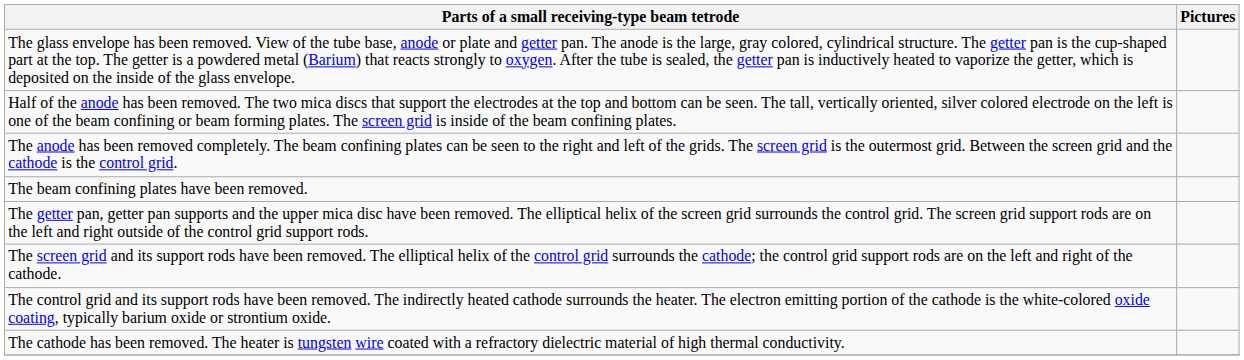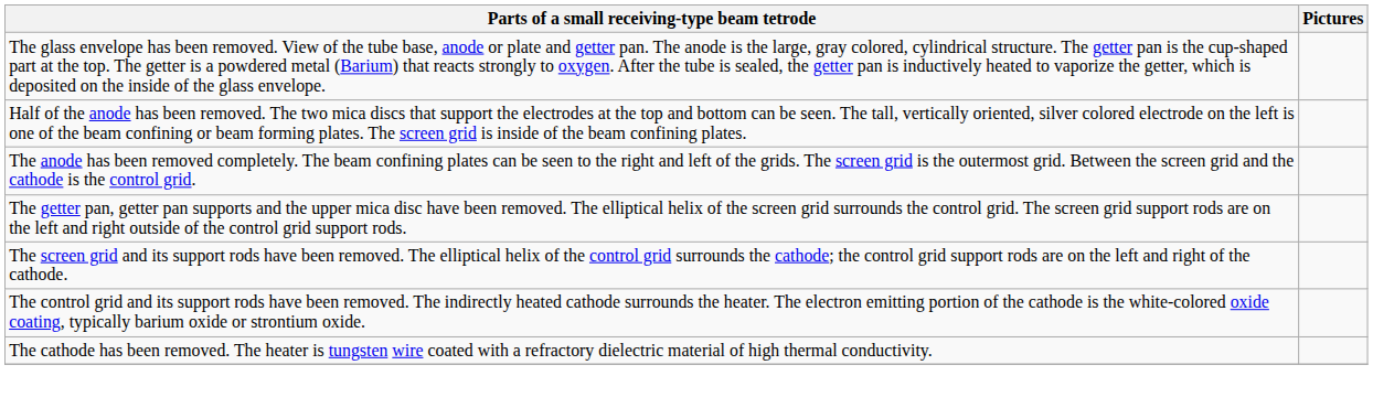 <table class="wikitable">
 <tr>
 <th>Parts of a small receiving-type beam tetrode</th>
 <th>Pictures</th>
 </tr>
 <tr>
 <td>The glass envelope has been removed. View of the tube base, <a href='#'>anode</a> or plate and <a href='#'>getter</a> pan. The anode is the large, gray colored, cylindrical structure. The <a href='#'>getter</a> pan is the cup-shaped part at the top. The getter is a powdered metal (<a href='#'>Barium</a>) that reacts strongly to <a href='#'>oxygen</a>. After the tube is sealed, the <a href='#'>getter</a> pan is inductively heated to vaporize the getter, which is deposited on the inside of the glass envelope.</td>
 <td></td>
 </tr>
 <tr>
 <td>Half of the <a href='#'>anode</a> has been removed. The two mica discs that support the electrodes at the top and bottom can be seen. The tall, vertically oriented, silver colored electrode on the left is one of the beam confining or beam forming plates. The <a href='#'>screen grid</a> is inside of the beam confining plates.</td>
 <td></td>
 </tr>
 <tr>
 <td>The <a href='#'>anode</a> has been removed completely. The beam confining plates can be seen to the right and left of the grids. The <a href='#'>screen grid</a> is the outermost grid. Between the screen grid and the <a href='#'>cathode</a> is the <a href='#'>control grid</a>.</td>
-<td></td>
-</tr>
-<tr>
-<td>The beam confining plates have been removed.</td>
 <td></td>
 </tr>
 <tr>
 <td>The <a href='#'>getter</a> pan, getter pan supports and the upper mica disc have been removed. The elliptical helix of the screen grid surrounds the control grid. The screen grid support rods are on the left and right outside of the control grid support rods.</td>
 <td></td>
 </tr>
 <tr>
 <td>The <a href='#'>screen grid</a> and its support rods have been removed. The elliptical helix of the <a href='#'>control grid</a> surrounds the <a href='#'>cathode</a>; the control grid support rods are on the left and right of the cathode.</td>
 <td></td>
 </tr>
 <tr>
 <td>The control grid and its support rods have been removed. The indirectly heated cathode surrounds the heater. The electron emitting portion of the cathode is the white-colored <a href='#'>oxide coating</a>, typically barium oxide or strontium oxide.</td>
 <td></td>
 </tr>
 <tr>
 <td>The cathode has been removed. The heater is <a href='#'>tungsten</a> <a href='#'>wire</a> coated with a refractory dielectric material of high thermal conductivity.</td>
 <td></td>
 </tr>
 <tr>
 </tr>
 </table>
